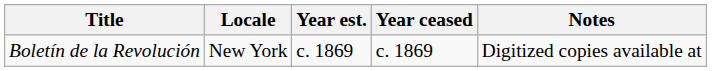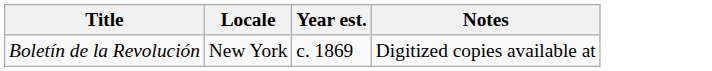 <table class="wikitable sortable">
 <tr>
 <th>Title</th>
 <th>Locale</th>
 <th>Year est.</th>
-<th>Year ceased</th>
 <th>Notes</th>
 </tr>
 <tr>
 <td><em>Boletín de la Revolución</em></td>
 <td>New York</td>
 <td>c. 1869</td>
-<td>c. 1869</td>
 <td>Digitized copies available at </td>
 </tr>
 </table>
